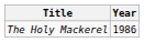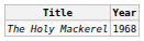 <table class="wikitable">
 <tr>
 <th>Title</th>
 <th>Year</th>
 </tr>
 <tr>
 <td><em>The Holy Mackerel</em></td>
-<td>1986</td>
+<td>1968</td>
 </tr>
 </table>
